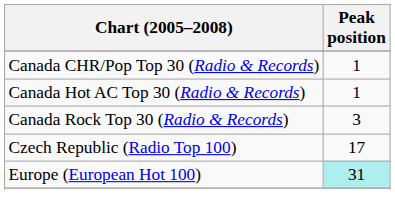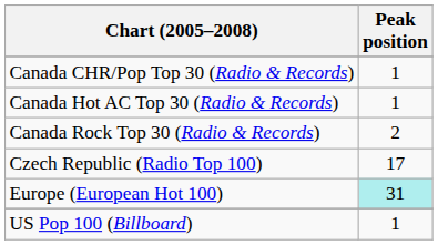 <table class="wikitable sortable">
 <tr>
 <th>Chart (2005–2008)</th>
 <th>Peak<br>position</th>
 </tr>
 <tr>
 </tr>
 <tr>
 </tr>
 <tr>
 </tr>
 <tr>
 </tr>
 <tr>
 <td>Canada CHR/Pop Top 30 (<em><a href='#'>Radio & Records</a></em>)</td>
 <td align="center">1</td>
 </tr>
 <tr>
 <td>Canada Hot AC Top 30 (<em><a href='#'>Radio & Records</a></em>)</td>
 <td align="center">1</td>
 </tr>
 <tr>
 <td>Canada Rock Top 30 (<em><a href='#'>Radio & Records</a></em>)</td>
-<td align="center">3</td>
+<td align="center">2</td>
 </tr>
 <tr>
 <td>Czech Republic (<a href='#'>Radio Top 100</a>)</td>
 <td align="center">17</td>
 </tr>
 <tr>
 <td>Europe (<a href='#'>European Hot 100</a>)</td>
 <td align="center" style="background: paleturquoise;">31</td>
 </tr>
 <tr>
 </tr>
 <tr>
 </tr>
 <tr>
 </tr>
 <tr>
 </tr>
 <tr>
 </tr>
 <tr>
 </tr>
 <tr>
 </tr>
 <tr>
 </tr>
 <tr>
 </tr>
 <tr>
 </tr>
 <tr>
 </tr>
 <tr>
 </tr>
 <tr>
 </tr>
 <tr>
 </tr>
 <tr>
 </tr>
 <tr>
 </tr>
 <tr>
 </tr>
+<tr>
+<td>US <a href='#'>Pop 100</a> (<em><a href='#'>Billboard</a></em>)</td>
+<td align="center">1</td>
+</tr>
 </table>
